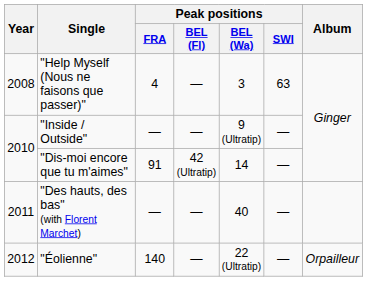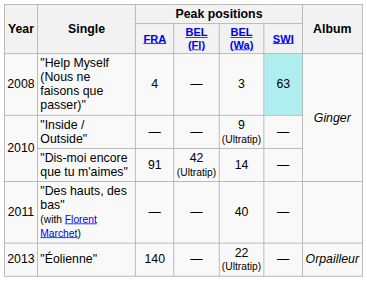 <table class="wikitable">
 <tr>
 <th align="center" rowspan="2" width="10">Year</th>
 <th align="center" rowspan="2" width="120">Single</th>
 <th align="center" colspan="4" width="20">Peak positions</th>
 <th align="center" rowspan="2" width="70">Album</th>
 </tr>
 <tr>
 <th scope="col" style="width:3em;font-size:90%;"><a href='#'>FRA</a><br></th>
 <th scope="col" style="width:3em;font-size:90%;"><a href='#'>BEL<br>(Fl)</a><br></th>
 <th scope="col" style="width:3em;font-size:90%;"><a href='#'>BEL<br>(Wa)</a><br></th>
 <th scope="col" style="width:3em;font-size:90%;"><a href='#'>SWI</a><br></th>
 </tr>
 <tr>
 <td style="text-align:center;" rowspan=1>2008</td>
 <td>"Help Myself (Nous ne faisons que passer)"</td>
 <td style="text-align:center;">4</td>
 <td style="text-align:center;">—</td>
 <td style="text-align:center;">3</td>
-<td style="text-align:center;">63</td>
+<td style="background: paleturquoise; text-align:center;">63</td>
 <td style="text-align:center;" rowspan=3><em>Ginger</em></td>
 </tr>
 <tr>
 <td style="text-align:center;" rowspan=2>2010</td>
 <td>"Inside / Outside"</td>
 <td style="text-align:center;">—</td>
 <td style="text-align:center;">—</td>
 <td style="text-align:center;">9<br><small>(Ultratip)</small></td>
 <td style="text-align:center;">—</td>
 </tr>
 <tr>
 <td>"Dis-moi encore que tu m'aimes"</td>
 <td style="text-align:center;">91</td>
 <td style="text-align:center;">42<br><small>(Ultratip)</small></td>
 <td style="text-align:center;">14</td>
 <td style="text-align:center;">—</td>
 </tr>
 <tr>
 <td style="text-align:center;">2011</td>
 <td>"Des hauts, des bas" <br><small>(with <a href='#'>Florent Marchet</a>)</small></td>
 <td style="text-align:center;">—</td>
 <td style="text-align:center;">—</td>
 <td style="text-align:center;">40</td>
 <td style="text-align:center;">—</td>
 <td style="text-align:center;"></td>
 </tr>
 <tr>
-<td style="text-align:center;">2012</td>
+<td style="text-align:center;">2013</td>
 <td>"Éolienne"</td>
 <td style="text-align:center;">140</td>
 <td style="text-align:center;">—</td>
 <td style="text-align:center;">22<br><small>(Ultratip)</small></td>
 <td style="text-align:center;">—</td>
 <td style="text-align:center;"><em>Orpailleur</em></td>
 </tr>
 </table>
